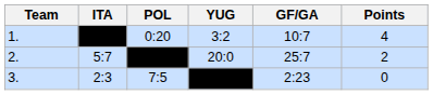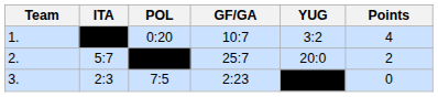 <table class="wikitable" bgcolor="#EFEFFF" width="40%">
 <tr bgcolor="#BCD2EE">
 <th>Team</th>
 <th>ITA</th>
 <th>POL</th>
+<th>GF/GA</th>
 <th>YUG</th>
-<th>GF/GA</th>
 <th>Points</th>
 </tr>
 <tr bgcolor="#CAE1FF" align="center">
 <td align="left">1. </td>
 <td style="background:#000000;"></td>
 <td>0:20</td>
+<td>10:7</td>
 <td>3:2</td>
-<td>10:7</td>
 <td>4</td>
 </tr>
 <tr bgcolor="#CAE1FF" align="center">
 <td align="left">2. </td>
 <td>5:7</td>
 <td style="background:#000000;"></td>
+<td>25:7</td>
 <td>20:0</td>
-<td>25:7</td>
 <td>2</td>
 </tr>
 <tr bgcolor="#CAE1FF" align="center">
 <td align="left">3. </td>
 <td>2:3</td>
 <td>7:5</td>
+<td>2:23</td>
 <td style="background:#000000;"></td>
-<td>2:23</td>
 <td>0</td>
 </tr>
 </table>
